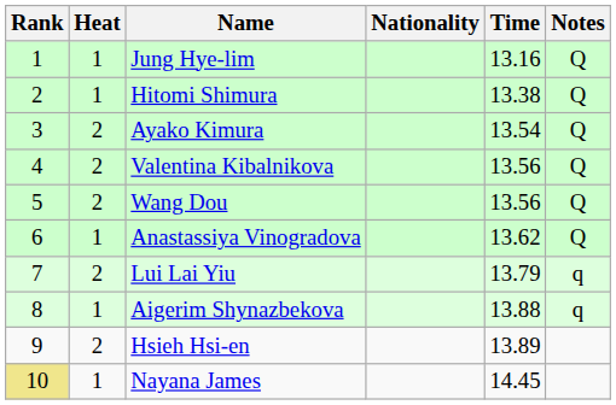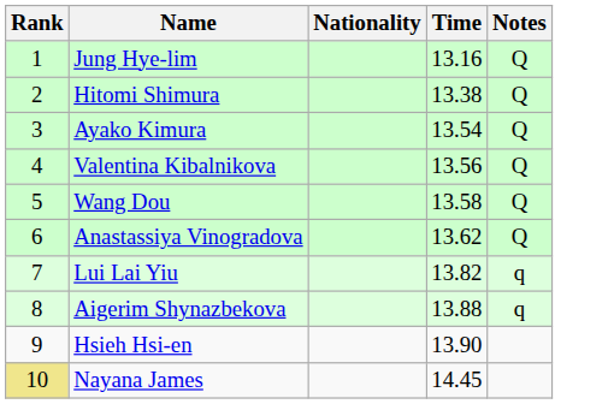 <table class="wikitable sortable" style="text-align:center">
 <tr>
 <th>Rank</th>
-<th>Heat</th>
 <th>Name</th>
 <th>Nationality</th>
 <th>Time</th>
 <th>Notes</th>
 </tr>
 <tr bgcolor=ccffcc>
-<td>1</td>
 <td>1</td>
 <td align=left><a href='#'>Jung Hye-lim</a></td>
 <td align=left></td>
 <td>13.16</td>
 <td>Q</td>
 </tr>
 <tr bgcolor=ccffcc>
 <td>2</td>
-<td>1</td>
 <td align=left><a href='#'>Hitomi Shimura</a></td>
 <td align=left></td>
 <td>13.38</td>
 <td>Q</td>
 </tr>
 <tr bgcolor=ccffcc>
 <td>3</td>
-<td>2</td>
 <td align=left><a href='#'>Ayako Kimura</a></td>
 <td align=left></td>
 <td>13.54</td>
 <td>Q</td>
 </tr>
 <tr bgcolor=ccffcc>
 <td>4</td>
-<td>2</td>
 <td align=left><a href='#'>Valentina Kibalnikova</a></td>
 <td align=left></td>
 <td>13.56</td>
 <td>Q</td>
 </tr>
 <tr bgcolor=ccffcc>
 <td>5</td>
-<td>2</td>
 <td align=left><a href='#'>Wang Dou</a></td>
 <td align=left></td>
-<td>13.56</td>
+<td>13.58</td>
 <td>Q</td>
 </tr>
 <tr bgcolor=ccffcc>
 <td>6</td>
-<td>1</td>
 <td align=left><a href='#'>Anastassiya Vinogradova</a></td>
 <td align=left></td>
 <td>13.62</td>
 <td>Q</td>
 </tr>
 <tr bgcolor=ddffdd>
 <td>7</td>
-<td>2</td>
 <td align=left><a href='#'>Lui Lai Yiu</a></td>
 <td align=left></td>
-<td>13.79</td>
+<td>13.82</td>
 <td>q</td>
 </tr>
 <tr bgcolor=ddffdd>
 <td>8</td>
-<td>1</td>
 <td align=left><a href='#'>Aigerim Shynazbekova</a></td>
 <td align=left></td>
 <td>13.88</td>
 <td>q</td>
 </tr>
 <tr>
 <td>9</td>
-<td>2</td>
 <td align=left><a href='#'>Hsieh Hsi-en</a></td>
 <td align=left></td>
-<td>13.89</td>
+<td>13.90</td>
 <td></td>
 </tr>
 <tr>
 <td style="background: khaki;">10</td>
-<td>1</td>
 <td align=left><a href='#'>Nayana James</a></td>
 <td align=left></td>
 <td>14.45</td>
 <td></td>
 </tr>
 </table>
